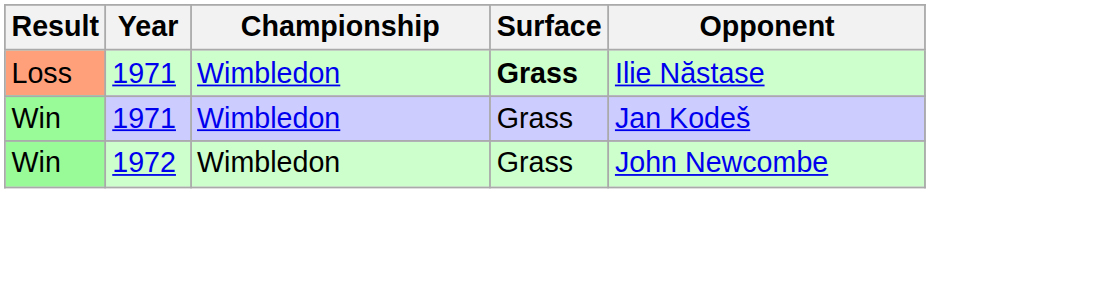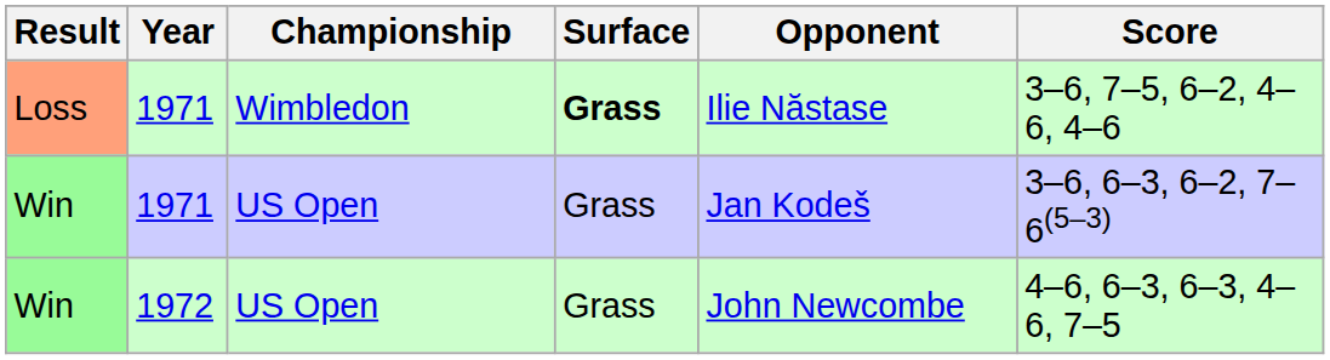 <table class='sortable wikitable'>
 <tr>
 <th style="width:40px">Result</th>
 <th style="width:40px">Year</th>
 <th style="width:160px">Championship</th>
 <th style="width:50px">Surface</th>
 <th style="width:170px">Opponent</th>
+<th style="width:180px" class="unsortable">Score</th>
 </tr>
 <tr style="background:#cfc;">
 <td style="background:#ffa07a;">Loss</td>
 <td><a href='#'>1971</a></td>
 <td><a href='#'>Wimbledon</a></td>
 <td><strong>Grass</strong></td>
 <td> <a href='#'>Ilie Năstase</a></td>
+<td>3–6, 7–5, 6–2, 4–6, 4–6</td>
 </tr>
 <tr style="background:#ccf;">
 <td style="background:#98fb98;">Win</td>
 <td><a href='#'>1971</a></td>
-<td><a href='#'>Wimbledon</a></td>
+<td><a href='#'>US Open</a></td>
 <td>Grass</td>
 <td> <a href='#'>Jan Kodeš</a></td>
+<td>3–6, 6–3, 6–2, 7–6<sup>(5–3)</sup></td>
 </tr>
 <tr style="background:#cfc;">
 <td style="background:#98fb98;">Win</td>
 <td><a href='#'>1972</a></td>
-<td>Wimbledon</td>
+<td><a href='#'>US Open</a></td>
 <td>Grass</td>
 <td> <a href='#'>John Newcombe</a></td>
+<td>4–6, 6–3, 6–3, 4–6, 7–5</td>
 </tr>
 </table>
